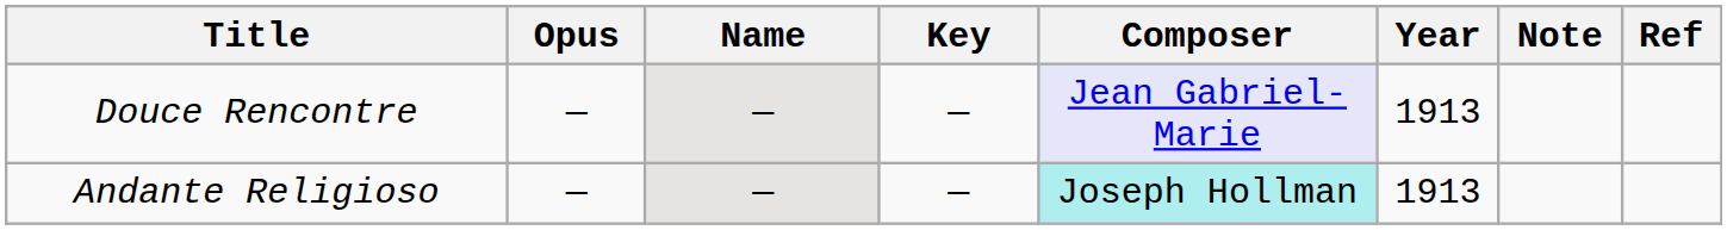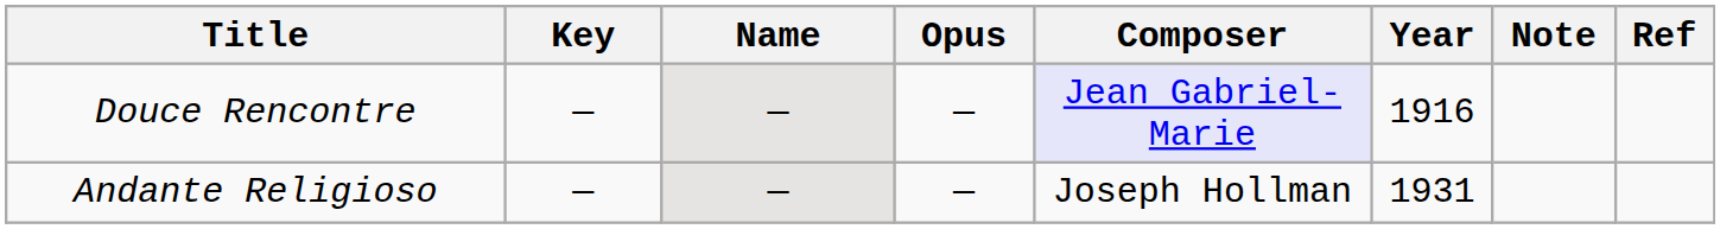 <table class="wikitable" style="font-size: 100%; width:100%; text-align: center">
 <tr>
 <th width= 13.9%>Title</th>
+<th width=    4%>Key</th>
+<th width=  6.5%>Name</th>
 <th width=  1.9%>Opus</th>
-<th width=  6.5%>Name</th>
-<th width=    4%>Key</th>
 <th width=    8%>Composer</th>
 <th width=    1%>Year</th>
 <th width=    1%>Note</th>
 <th width=    1%>Ref</th>
 </tr>
 <tr>
 <td><em>Douce Rencontre</em></td>
 <td>—</td>
 <td style="background-color:#E5E4E2;">—</td>
 <td>—</td>
 <td style="background: lavender;"><a href='#'>Jean Gabriel-Marie</a></td>
-<td>1913</td>
+<td>1916</td>
 <td></td>
 <td></td>
 </tr>
 <tr>
 <td><em>Andante Religioso</em></td>
 <td>—</td>
 <td style="background-color:#E5E4E2;">—</td>
 <td>—</td>
-<td style="background: paleturquoise;">Joseph Hollman</td>
-<td>1913</td>
+<td>Joseph Hollman</td>
+<td>1931</td>
 <td></td>
 <td></td>
 </tr>
 </table>
